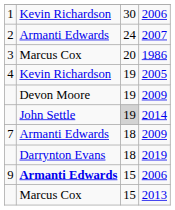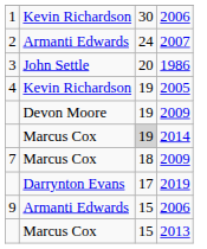 <table class="wikitable">
 <tr>
 </tr>
 <tr>
 <td>1</td>
 <td><a href='#'>Kevin Richardson</a></td>
 <td>30</td>
 <td><a href='#'>2006</a></td>
 </tr>
 <tr>
 <td>2</td>
 <td><a href='#'>Armanti Edwards</a></td>
 <td>24</td>
 <td><a href='#'>2007</a></td>
 </tr>
 <tr>
 <td>3</td>
-<td>Marcus Cox</td>
+<td><a href='#'>John Settle</a></td>
 <td>20</td>
 <td><a href='#'>1986</a></td>
 </tr>
 <tr>
 <td>4</td>
 <td><a href='#'>Kevin Richardson</a></td>
 <td>19</td>
 <td><a href='#'>2005</a></td>
 </tr>
 <tr>
 <td></td>
 <td>Devon Moore</td>
 <td>19</td>
 <td><a href='#'>2009</a></td>
 </tr>
 <tr>
 <td></td>
-<td><a href='#'>John Settle</a></td>
+<td>Marcus Cox</td>
 <td style="background: lightgrey;">19</td>
 <td><a href='#'>2014</a></td>
 </tr>
 <tr>
 <td>7</td>
-<td><a href='#'>Armanti Edwards</a></td>
+<td>Marcus Cox</td>
 <td>18</td>
 <td><a href='#'>2009</a></td>
 </tr>
 <tr>
 <td></td>
 <td><a href='#'>Darrynton Evans</a></td>
-<td>18</td>
+<td>17</td>
 <td><a href='#'>2019</a></td>
 </tr>
 <tr>
 <td>9</td>
-<td><strong><a href='#'>Armanti Edwards</a></strong></td>
+<td><a href='#'>Armanti Edwards</a></td>
 <td>15</td>
 <td><a href='#'>2006</a></td>
 </tr>
 <tr>
 <td></td>
 <td>Marcus Cox</td>
 <td>15</td>
 <td><a href='#'>2013</a></td>
 </tr>
 </table>
